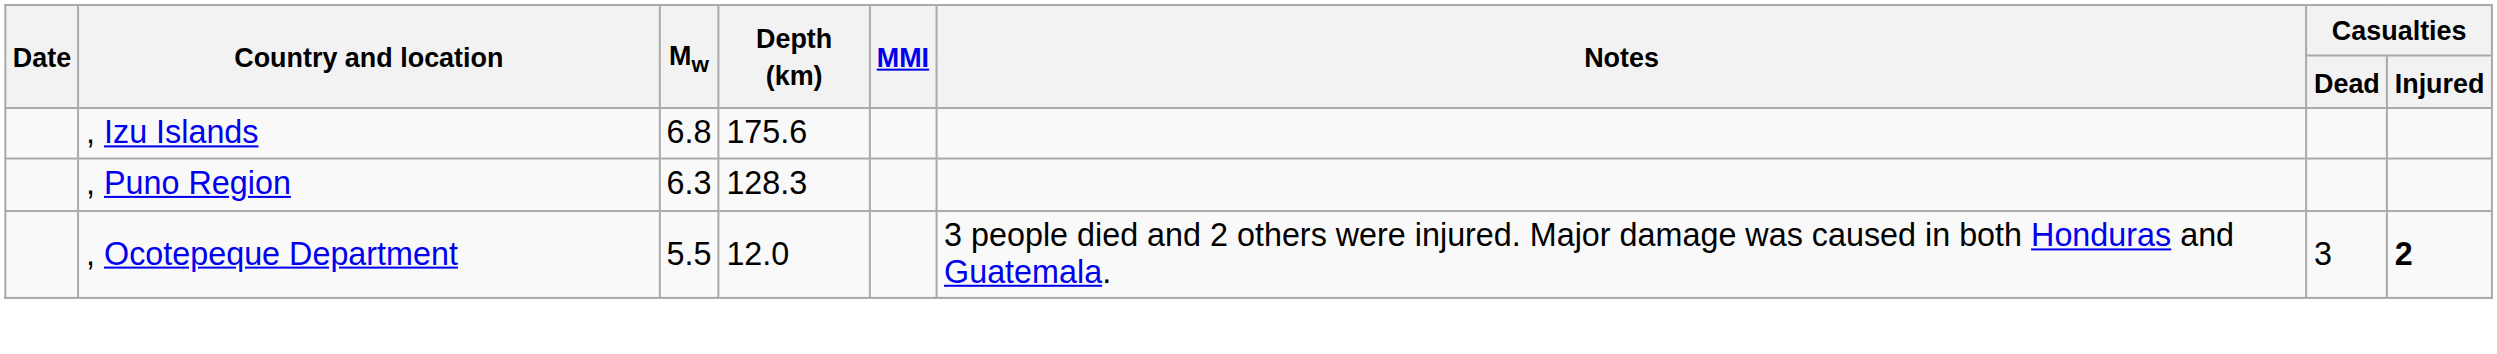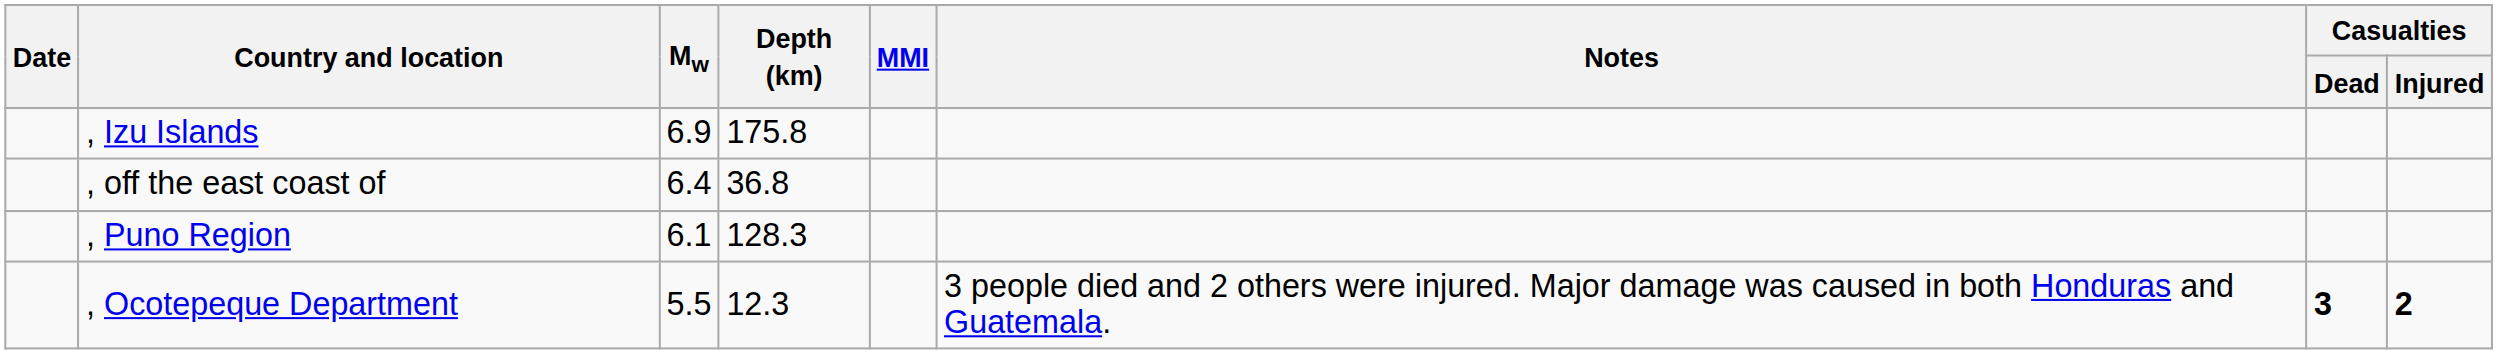 <table class="wikitable sortable sort-under" style="border:1px black;  margin-left:1em;">
 <tr>
 <th rowspan="2"><small>Date</small></th>
 <th rowspan="2" style="width: 280px"><small>Country and location</small></th>
 <th rowspan="2"><small>M<sub>w</sub></small></th>
 <th rowspan="2"><small>Depth (km)</small></th>
 <th rowspan="2"><small><a href='#'>MMI</a></small></th>
 <th rowspan="2" class="unsortable"><small>Notes</small></th>
 <th colspan="2"><small>Casualties</small></th>
 </tr>
 <tr>
 <th><small>Dead</small></th>
 <th><small>Injured</small></th>
 </tr>
 <tr>
 <td></td>
 <td>, <a href='#'>Izu Islands</a></td>
-<td>6.8</td>
-<td>175.6</td>
+<td>6.9</td>
+<td>175.8</td>
+<td></td>
+<td></td>
+<td></td>
+<td></td>
+</tr>
+<tr>
+<td></td>
+<td>, off the east coast of</td>
+<td>6.4</td>
+<td>36.8</td>
 <td></td>
 <td></td>
 <td></td>
 <td></td>
 </tr>
 <tr>
 <td></td>
 <td>, <a href='#'>Puno Region</a></td>
-<td>6.3</td>
+<td>6.1</td>
 <td>128.3</td>
 <td></td>
 <td></td>
 <td></td>
 <td></td>
 </tr>
 <tr>
 <td></td>
 <td>, <a href='#'>Ocotepeque Department</a></td>
 <td>5.5</td>
-<td>12.0</td>
+<td>12.3</td>
 <td></td>
 <td>3 people died and 2 others were injured. Major damage was caused in both <a href='#'>Honduras</a> and <a href='#'>Guatemala</a>.</td>
-<td>3</td>
+<td><strong>3</strong></td>
 <td><strong>2</strong></td>
 </tr>
 </table>
